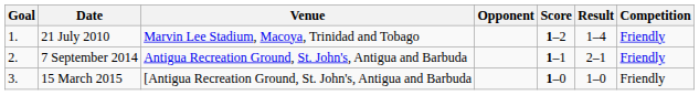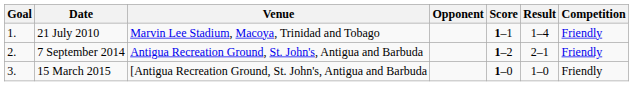 <table class="wikitable plainrowheaders sortable">
 <tr>
 <th>Goal</th>
 <th>Date</th>
 <th>Venue</th>
 <th>Opponent</th>
 <th>Score</th>
 <th>Result</th>
 <th>Competition</th>
 </tr>
 <tr>
 <td>1.</td>
 <td>21 July 2010</td>
 <td><a href='#'>Marvin Lee Stadium</a>, <a href='#'>Macoya</a>, Trinidad and Tobago</td>
 <td></td>
-<td align=center><strong>1</strong>–2</td>
+<td align=center><strong>1</strong>–1</td>
 <td align=center>1–4</td>
 <td><a href='#'>Friendly</a></td>
 </tr>
 <tr>
 <td>2.</td>
 <td>7 September 2014</td>
 <td><a href='#'>Antigua Recreation Ground</a>, <a href='#'>St. John's</a>, Antigua and Barbuda</td>
 <td></td>
-<td align=center><strong>1</strong>–1</td>
+<td align=center><strong>1</strong>–2</td>
 <td align=center>2–1</td>
 <td><a href='#'>Friendly</a></td>
 </tr>
 <tr>
 <td>3.</td>
 <td>15 March 2015</td>
 <td>[Antigua Recreation Ground, St. John's, Antigua and Barbuda</td>
 <td></td>
 <td align=center><strong>1</strong>–0</td>
 <td align=center>1–0</td>
 <td>Friendly</td>
 </tr>
 </table>
